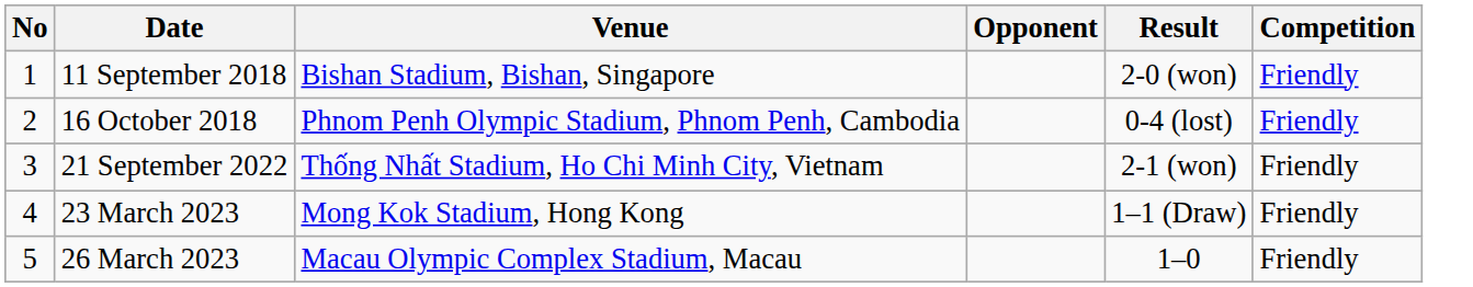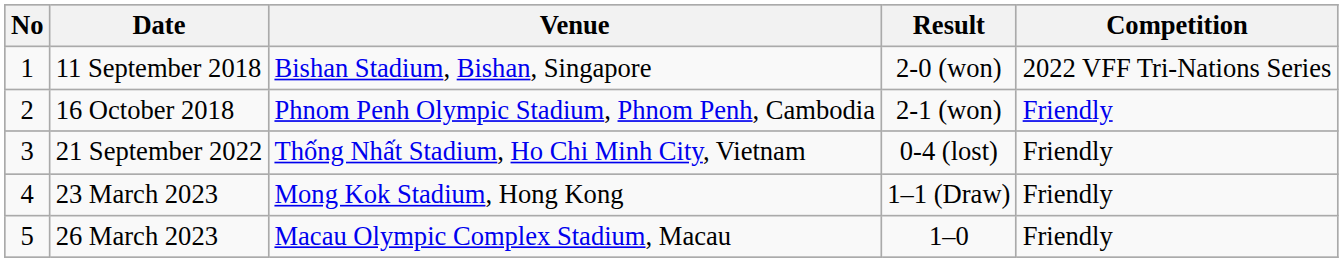 <table class="wikitable">
 <tr>
 <th>No</th>
 <th>Date</th>
 <th>Venue</th>
-<th>Opponent</th>
 <th>Result</th>
 <th>Competition</th>
 </tr>
 <tr>
 <td align=center>1</td>
 <td>11 September 2018</td>
 <td><a href='#'>Bishan Stadium</a>, <a href='#'>Bishan</a>, Singapore</td>
-<td></td>
 <td align=center>2-0 (won)</td>
-<td><a href='#'>Friendly</a></td>
+<td>2022 VFF Tri-Nations Series</td>
 </tr>
 <tr>
 <td align=center>2</td>
 <td>16 October 2018</td>
 <td><a href='#'>Phnom Penh Olympic Stadium</a>, <a href='#'>Phnom Penh</a>, Cambodia</td>
-<td></td>
-<td align=center>0-4  (lost)</td>
+<td align=center>2-1 (won)</td>
 <td><a href='#'>Friendly</a></td>
 </tr>
 <tr>
 <td align=center>3</td>
 <td>21 September 2022</td>
 <td><a href='#'>Thống Nhất Stadium</a>, <a href='#'>Ho Chi Minh City</a>, Vietnam</td>
-<td></td>
-<td align=center>2-1 (won)</td>
+<td align=center>0-4  (lost)</td>
 <td>Friendly</td>
 </tr>
 <tr>
 <td align=center>4</td>
 <td>23 March 2023</td>
 <td><a href='#'>Mong Kok Stadium</a>, Hong Kong</td>
-<td></td>
 <td align=center>1–1 (Draw)</td>
 <td>Friendly</td>
 </tr>
 <tr>
 <td align=center>5</td>
 <td>26 March 2023</td>
 <td><a href='#'>Macau Olympic Complex Stadium</a>, Macau</td>
-<td></td>
 <td align=center>1–0</td>
 <td>Friendly</td>
 </tr>
 </table>
